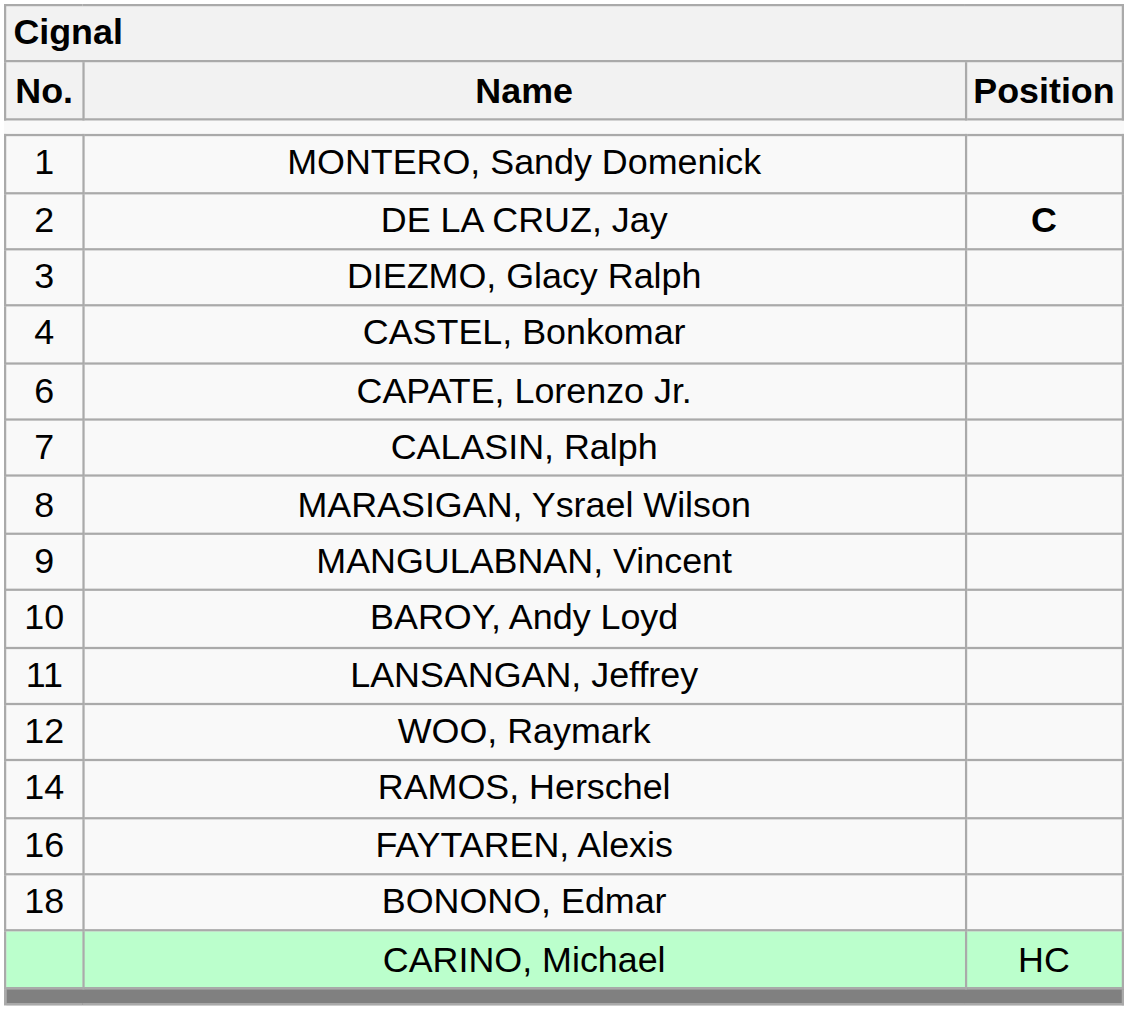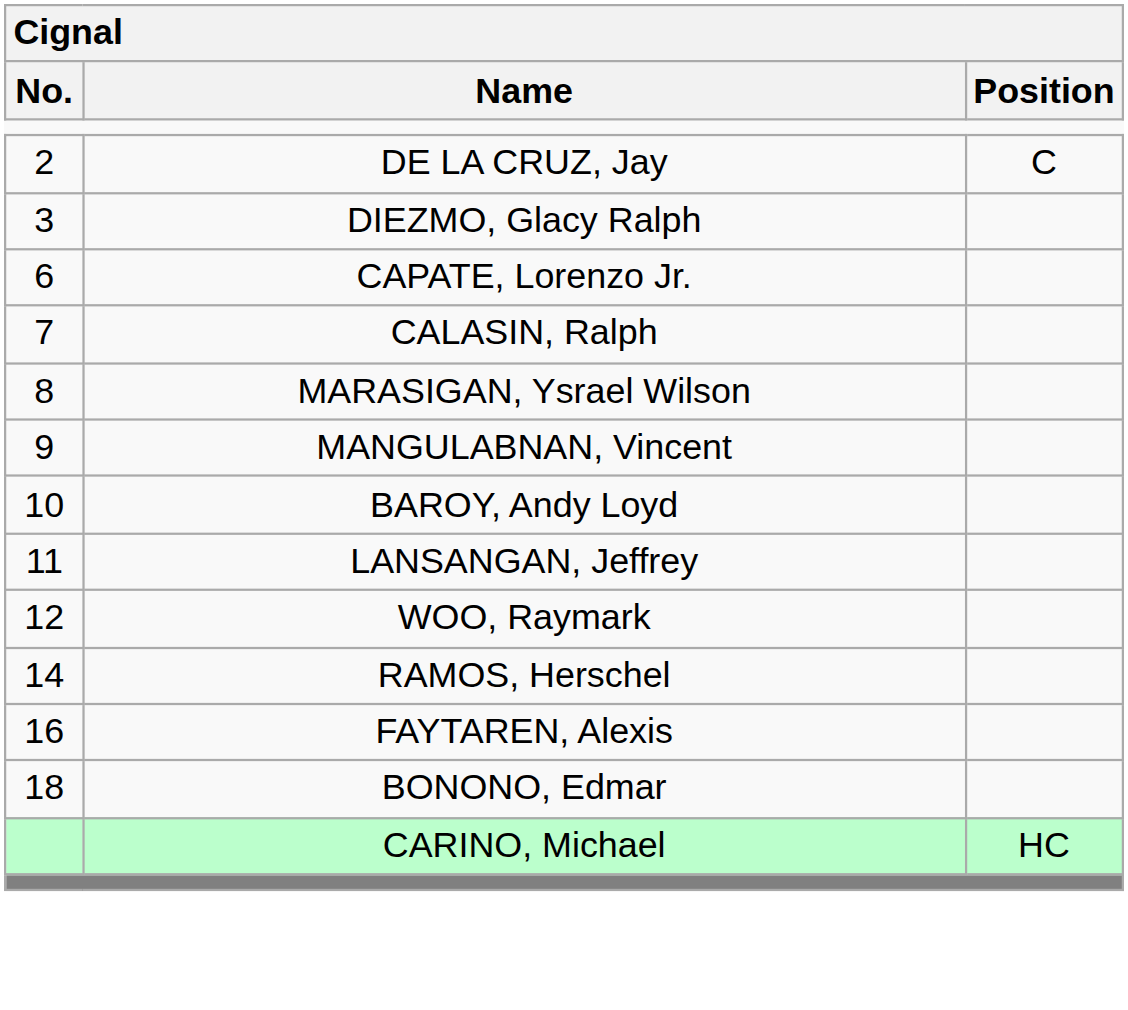 <table class='wikitable mw-collapsible mw-collapsed' style='text-align: center; width: 500px; border: none;'>
 <tr>
 <th style='text-align: left;' colspan=3>Cignal</th>
 </tr>
 <tr>
 <th style='width: 7%;'>No.</th>
 <th>Name</th>
 <th style='width: 10%;'>Position</th>
 </tr>
 <tr>
 <td style='border: none;'></td>
 </tr>
 <tr>
-<td>1</td>
-<td>MONTERO, Sandy Domenick</td>
-<td></td>
-</tr>
-<tr>
 <td>2</td>
 <td>DE LA CRUZ, Jay</td>
-<td><strong>C</strong></td>
+<td>C</td>
 </tr>
 <tr>
 <td>3</td>
 <td>DIEZMO, Glacy Ralph</td>
-<td></td>
-</tr>
-<tr>
-<td>4</td>
-<td>CASTEL, Bonkomar</td>
 <td></td>
 </tr>
 <tr>
 <td>6</td>
 <td>CAPATE, Lorenzo Jr.</td>
 <td></td>
 </tr>
 <tr>
 <td>7</td>
 <td>CALASIN, Ralph</td>
 <td></td>
 </tr>
 <tr>
 <td>8</td>
 <td>MARASIGAN, Ysrael Wilson</td>
 <td></td>
 </tr>
 <tr>
 <td>9</td>
 <td>MANGULABNAN, Vincent</td>
 <td></td>
 </tr>
 <tr>
 <td>10</td>
 <td>BAROY, Andy Loyd</td>
 <td></td>
 </tr>
 <tr>
 <td>11</td>
 <td>LANSANGAN, Jeffrey</td>
 <td></td>
 </tr>
 <tr>
 <td>12</td>
 <td>WOO, Raymark</td>
 <td></td>
 </tr>
 <tr>
 <td>14</td>
 <td>RAMOS, Herschel</td>
 <td></td>
 </tr>
 <tr>
 <td>16</td>
 <td>FAYTAREN, Alexis</td>
 <td></td>
 </tr>
 <tr>
 <td>18</td>
 <td>BONONO, Edmar</td>
 <td></td>
 </tr>
 <tr bgcolor=#BBFFCC>
 <td></td>
 <td>CARINO, Michael</td>
 <td>HC</td>
 </tr>
 <tr>
 <th style='background: grey;' colspan=3></th>
 </tr>
 </table>
